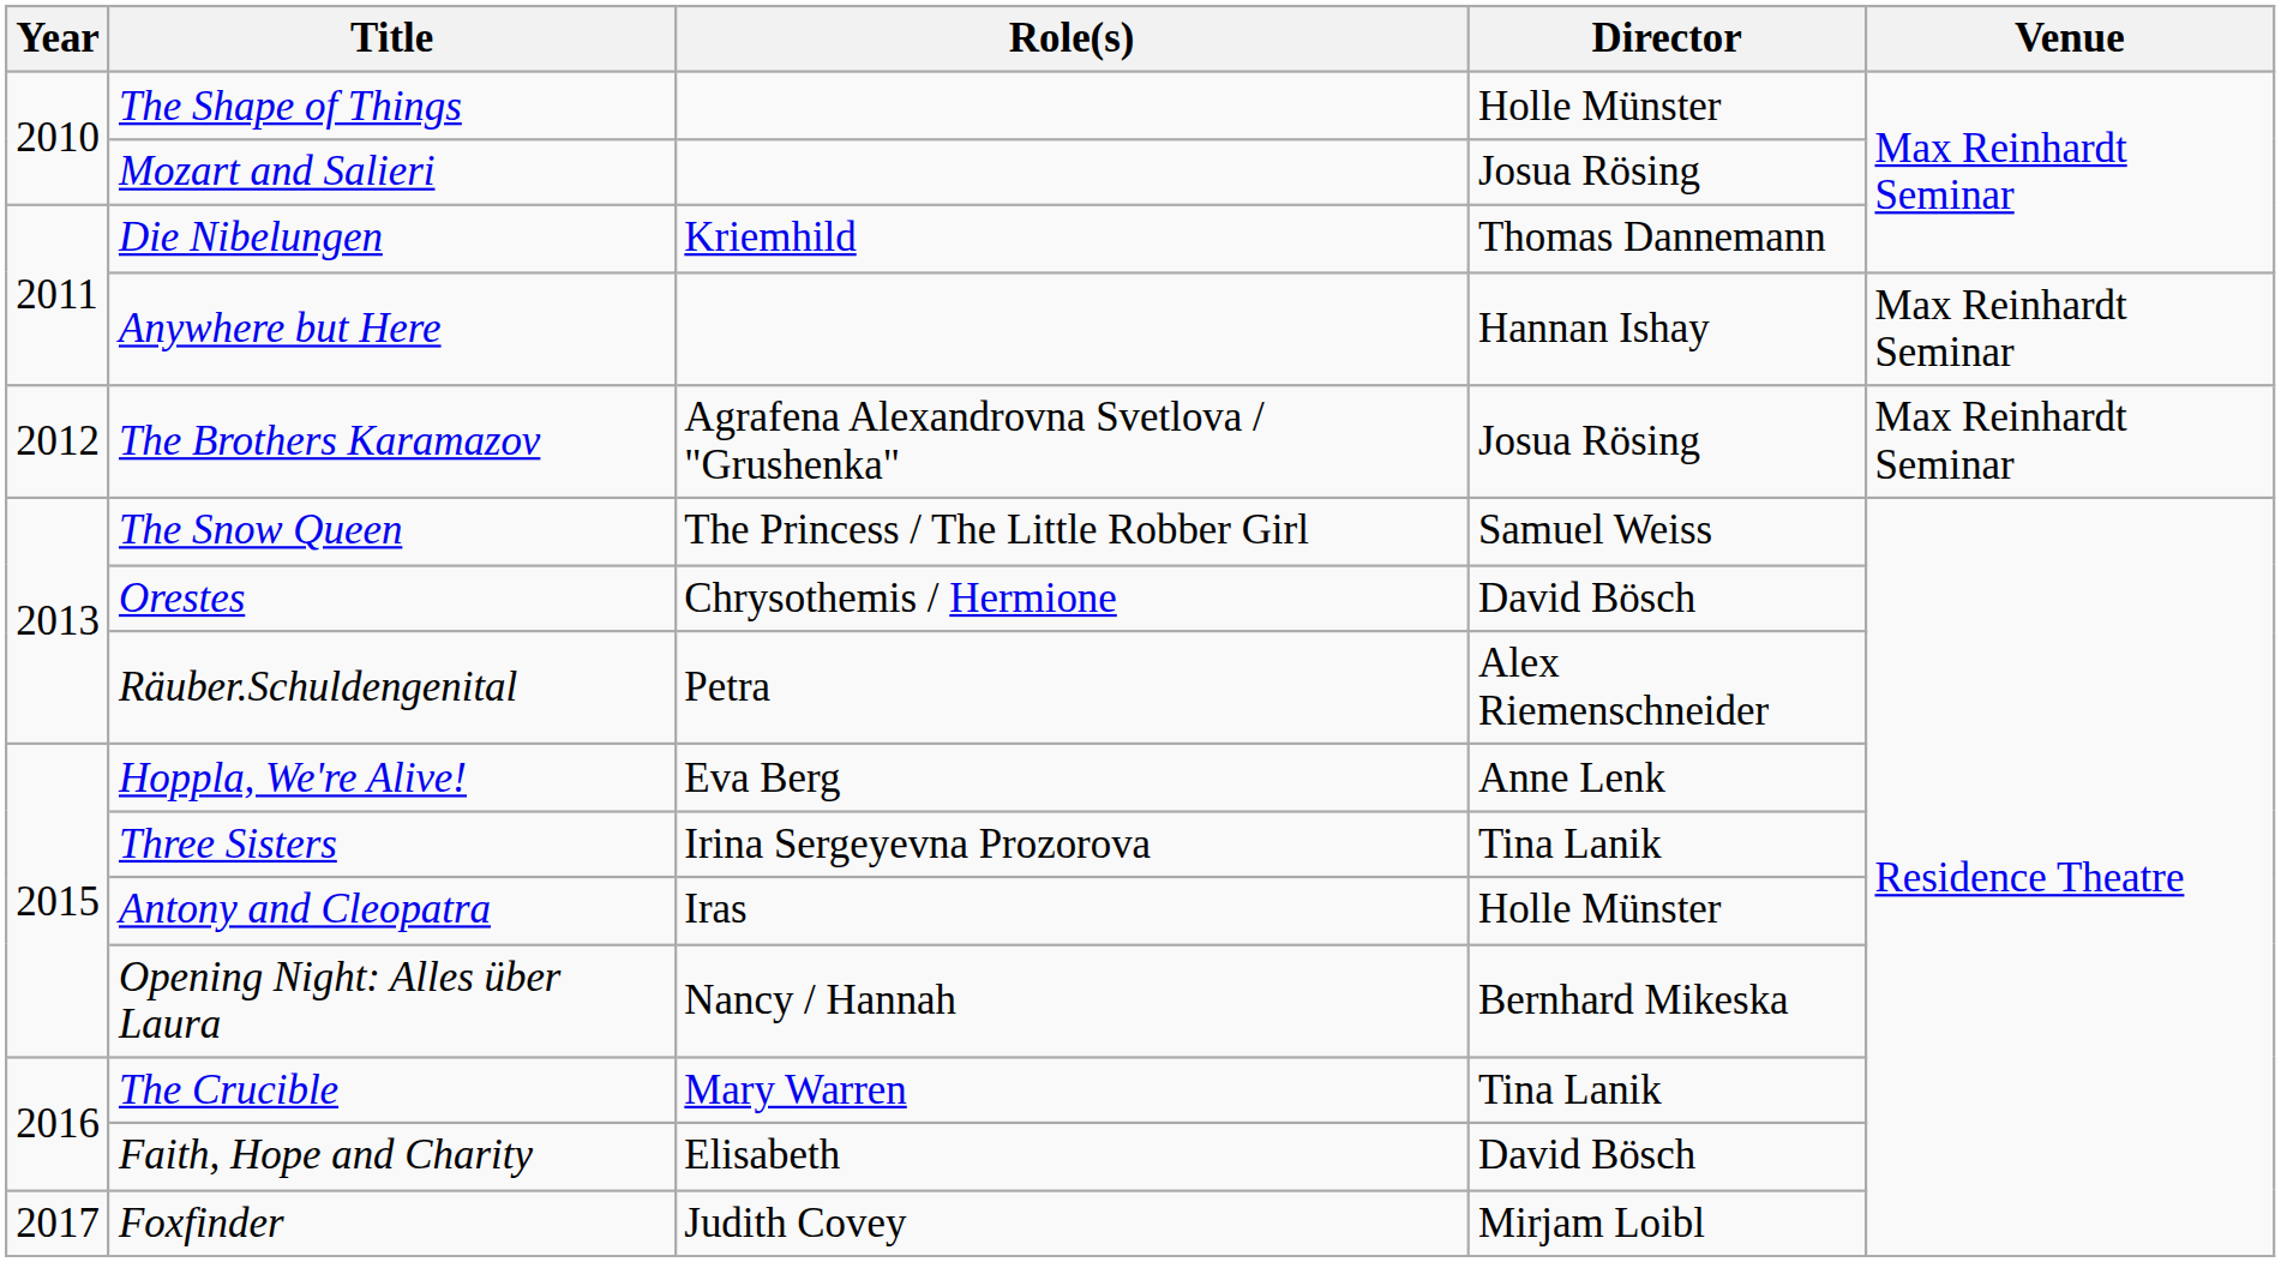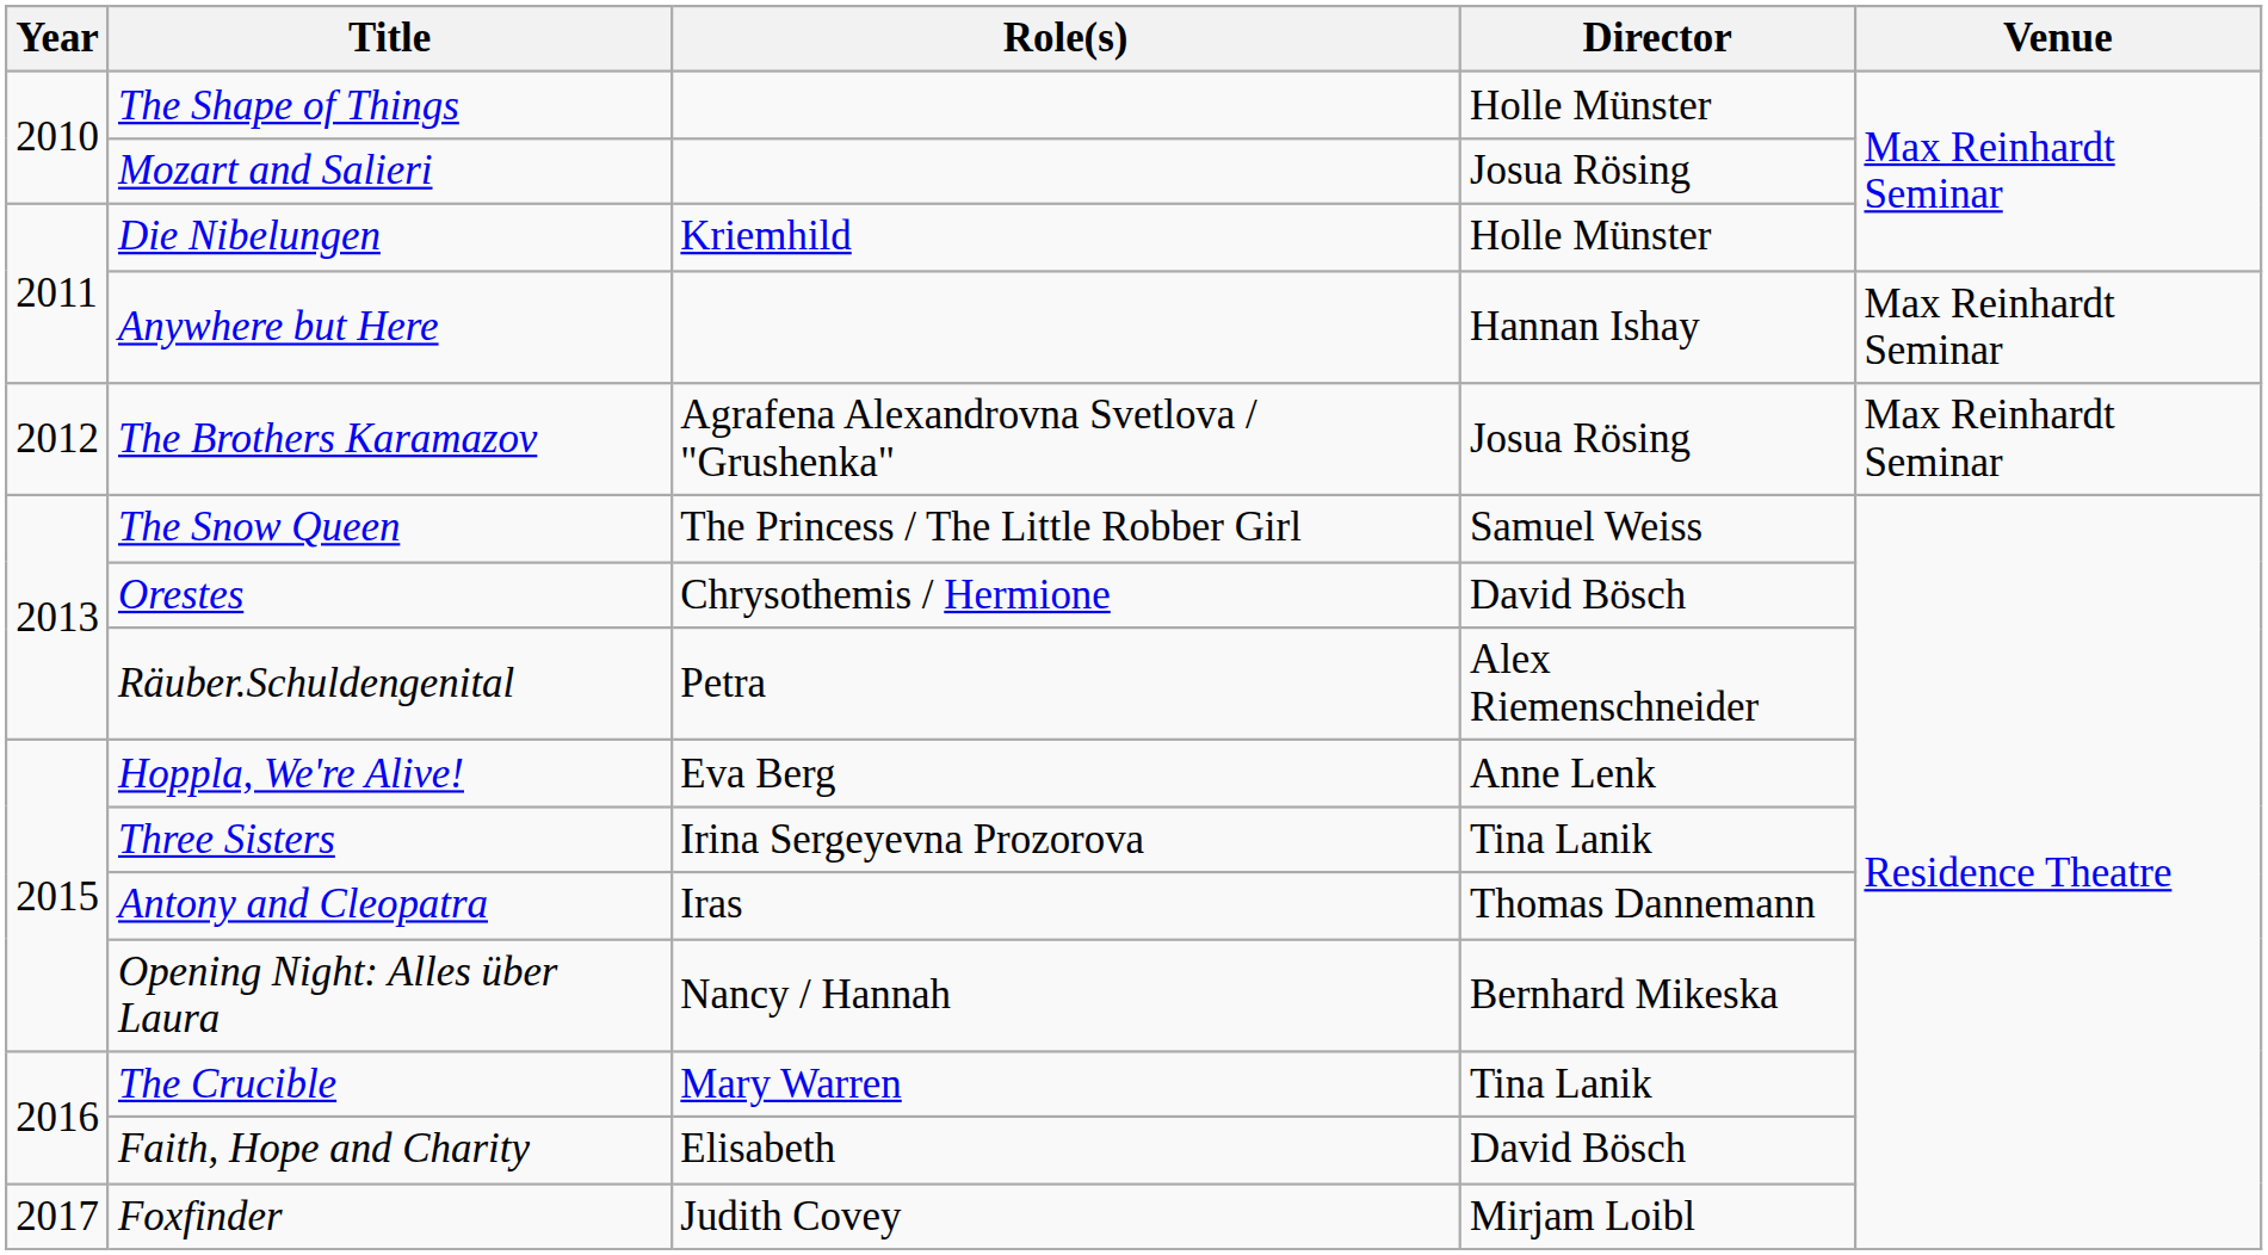 <table class="wikitable sortable">
 <tr>
 <th>Year</th>
 <th>Title</th>
 <th>Role(s)</th>
 <th>Director</th>
 <th>Venue</th>
 </tr>
 <tr>
 <td rowspan="2">2010</td>
 <td><em><a href='#'>The Shape of Things</a></em></td>
 <td></td>
 <td>Holle Münster</td>
 <td rowspan="3"><a href='#'>Max Reinhardt Seminar</a></td>
 </tr>
 <tr>
 <td><em><a href='#'>Mozart and Salieri</a></em></td>
 <td></td>
 <td>Josua Rösing</td>
 </tr>
 <tr>
 <td rowspan="2">2011</td>
 <td><em><a href='#'>Die Nibelungen</a></em></td>
 <td><a href='#'>Kriemhild</a></td>
-<td>Thomas Dannemann</td>
+<td>Holle Münster</td>
 </tr>
 <tr>
 <td><em><a href='#'>Anywhere but Here</a></em></td>
 <td></td>
 <td>Hannan Ishay</td>
 <td>Max Reinhardt Seminar</td>
 </tr>
 <tr>
 <td>2012</td>
 <td><em><a href='#'>The Brothers Karamazov</a></em></td>
 <td>Agrafena Alexandrovna Svetlova / "Grushenka"</td>
 <td>Josua Rösing</td>
 <td>Max Reinhardt Seminar</td>
 </tr>
 <tr>
 <td rowspan="3">2013</td>
 <td><em><a href='#'>The Snow Queen</a></em></td>
 <td>The Princess / The Little Robber Girl</td>
 <td>Samuel Weiss</td>
 <td rowspan="10"><a href='#'>Residence Theatre</a></td>
 </tr>
 <tr>
 <td><em><a href='#'>Orestes</a></em></td>
 <td>Chrysothemis / <a href='#'>Hermione</a></td>
 <td>David Bösch</td>
 </tr>
 <tr>
 <td><em>Räuber.Schuldengenital</em></td>
 <td>Petra</td>
 <td>Alex Riemenschneider</td>
 </tr>
 <tr>
 <td rowspan="4">2015</td>
 <td><em><a href='#'>Hoppla, We're Alive!</a></em></td>
 <td>Eva Berg</td>
 <td>Anne Lenk</td>
 </tr>
 <tr>
 <td><em><a href='#'>Three Sisters</a></em></td>
 <td>Irina Sergeyevna Prozorova</td>
 <td>Tina Lanik</td>
 </tr>
 <tr>
 <td><em><a href='#'>Antony and Cleopatra</a></em></td>
 <td>Iras</td>
-<td>Holle Münster</td>
+<td>Thomas Dannemann</td>
 </tr>
 <tr>
 <td><em>Opening Night: Alles über Laura</em></td>
 <td>Nancy / Hannah</td>
 <td>Bernhard Mikeska</td>
 </tr>
 <tr>
 <td rowspan="2">2016</td>
 <td><em><a href='#'>The Crucible</a></em></td>
 <td><a href='#'>Mary Warren</a></td>
 <td>Tina Lanik</td>
 </tr>
 <tr>
 <td><em>Faith, Hope and Charity</em></td>
 <td>Elisabeth</td>
 <td>David Bösch</td>
 </tr>
 <tr>
 <td>2017</td>
 <td><em>Foxfinder</em></td>
 <td>Judith Covey</td>
 <td>Mirjam Loibl</td>
 </tr>
 </table>
